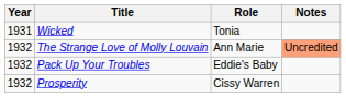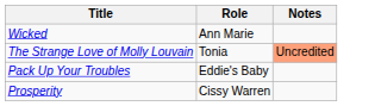 <table class="wikitable">
 <tr>
-<th>Year</th>
 <th>Title</th>
 <th>Role</th>
 <th>Notes</th>
 </tr>
 <tr>
-<td>1931</td>
 <td><em><a href='#'>Wicked</a></em></td>
-<td>Tonia</td>
+<td>Ann Marie</td>
 <td></td>
 </tr>
 <tr>
-<td>1932</td>
 <td><em><a href='#'>The Strange Love of Molly Louvain</a></em></td>
-<td>Ann Marie</td>
+<td>Tonia</td>
 <td style="background: lightsalmon;">Uncredited</td>
 </tr>
 <tr>
-<td>1932</td>
 <td><em><a href='#'>Pack Up Your Troubles</a></em></td>
 <td>Eddie's Baby</td>
 <td></td>
 </tr>
 <tr>
-<td>1932</td>
 <td><em><a href='#'>Prosperity</a></em></td>
 <td>Cissy Warren</td>
 <td></td>
 </tr>
 </table>
